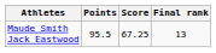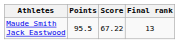 <table class="wikitable" border="1" style="font-size:90%">
 <tr>
 <th>Athletes</th>
 <th>Points</th>
 <th>Score</th>
 <th>Final rank</th>
 </tr>
 <tr align=center>
 <td align=left><a href='#'>Maude Smith</a><br><a href='#'>Jack Eastwood</a></td>
 <td>95.5</td>
-<td>67.25</td>
+<td>67.22</td>
 <td>13</td>
 </tr>
 </table>
